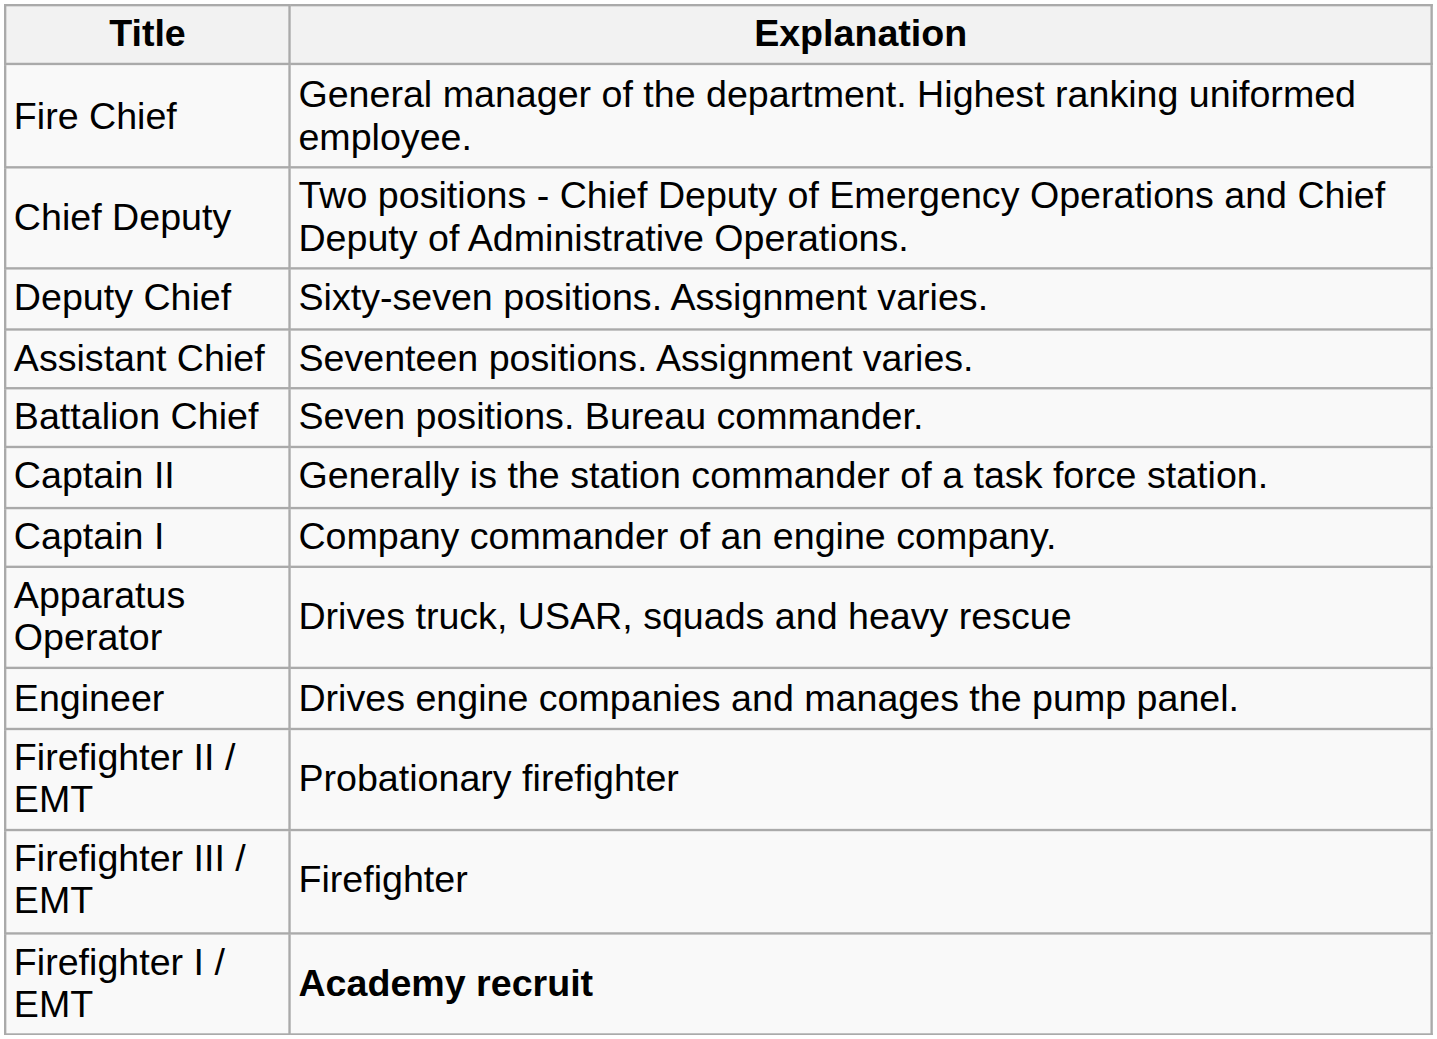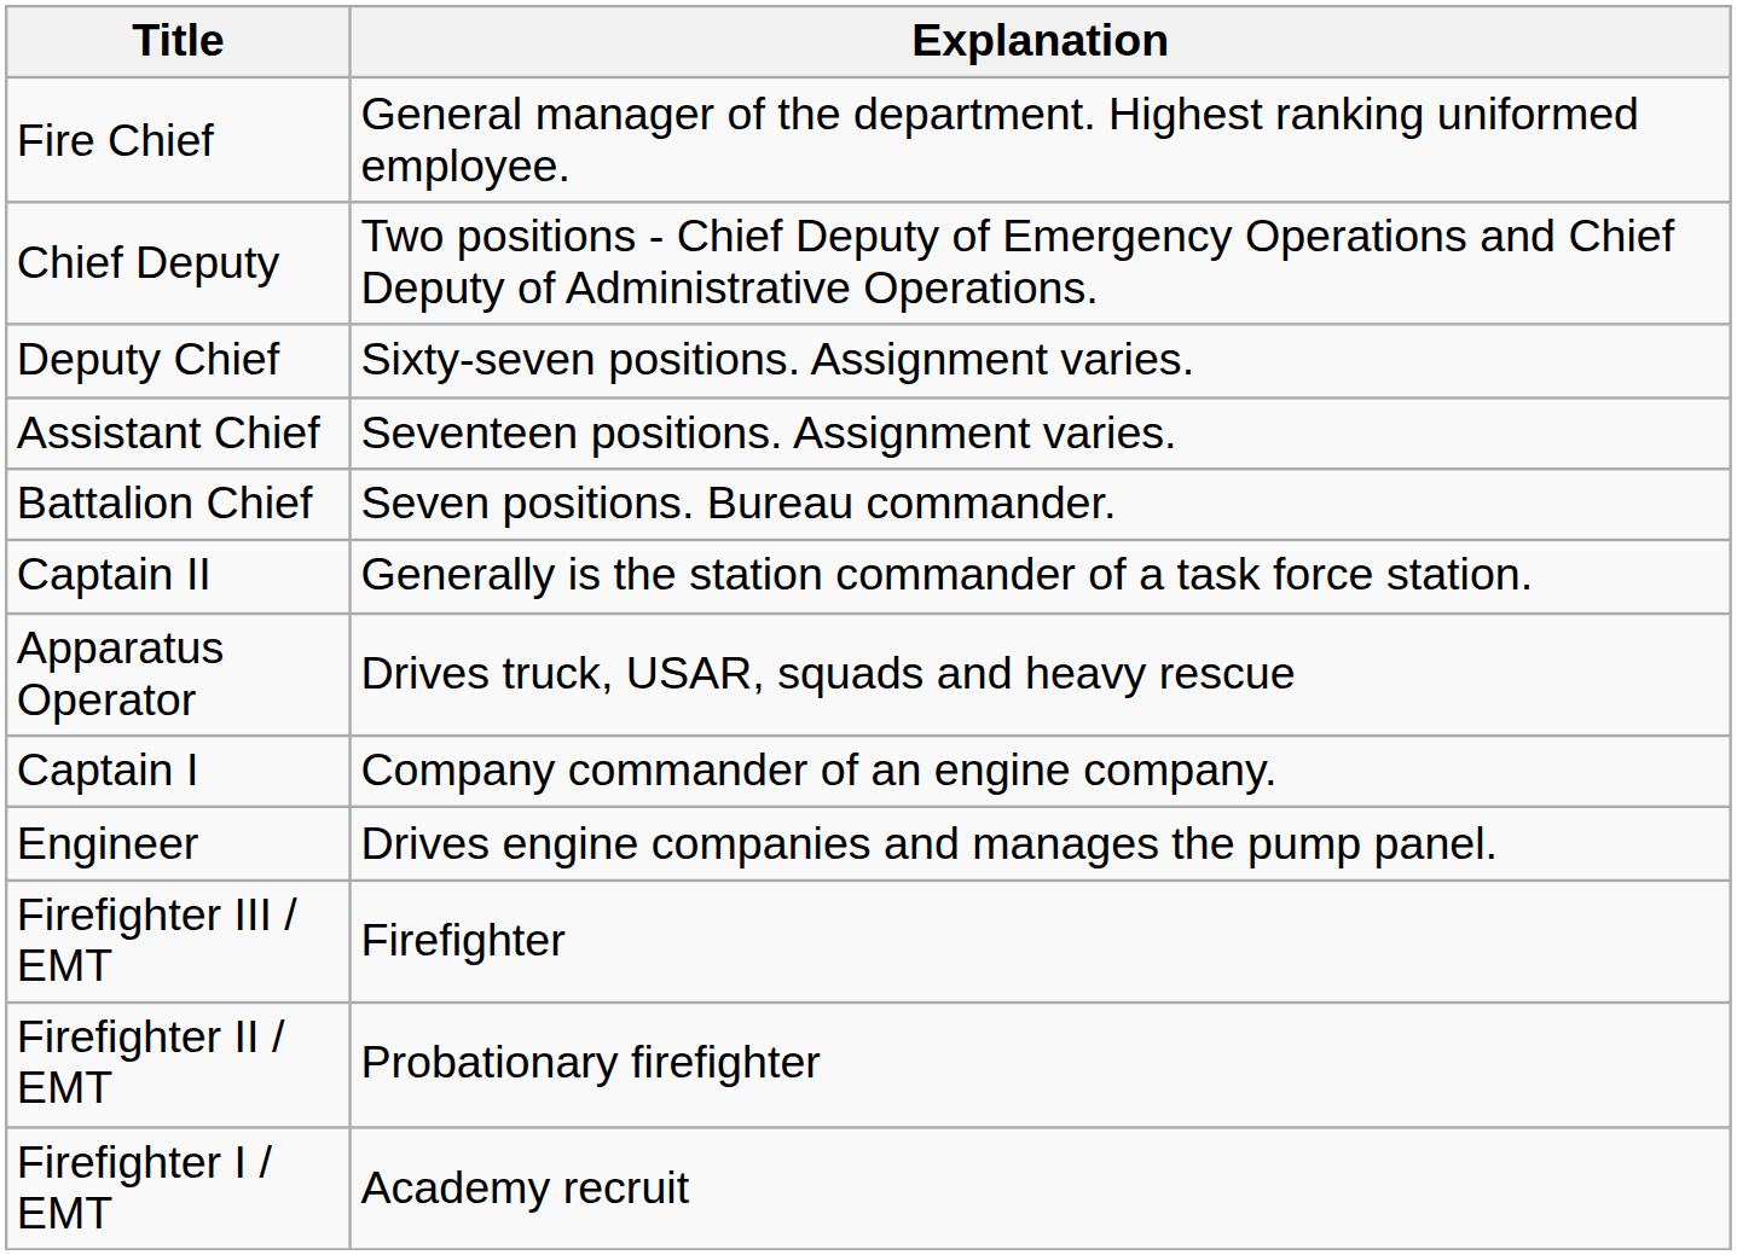 <table border="1" cellspacing="0" cellpadding="5" style="border-collapse:collapse;" class="wikitable">
 <tr>
 <th>Title</th>
 <th>Explanation</th>
 </tr>
 <tr>
 <td>Fire Chief</td>
 <td>General manager of the department. Highest ranking uniformed employee.</td>
 </tr>
 <tr>
 <td>Chief Deputy</td>
 <td>Two positions - Chief Deputy of Emergency Operations and Chief Deputy of Administrative Operations.</td>
 </tr>
 <tr>
 <td>Deputy Chief</td>
 <td>Sixty-seven positions. Assignment varies.</td>
 </tr>
 <tr>
 <td>Assistant Chief</td>
 <td>Seventeen positions. Assignment varies.</td>
 </tr>
 <tr>
 <td>Battalion Chief</td>
 <td>Seven positions. Bureau commander.</td>
 </tr>
 <tr>
 <td>Captain II</td>
 <td>Generally is the station commander of a task force station.</td>
 </tr>
 <tr>
+<td>Apparatus Operator</td>
+<td>Drives truck, USAR, squads and heavy rescue</td>
+</tr>
+<tr>
 <td>Captain I</td>
 <td>Company commander of an engine company.</td>
-</tr>
-<tr>
-<td>Apparatus Operator</td>
-<td>Drives truck, USAR, squads and heavy rescue</td>
 </tr>
 <tr>
 <td>Engineer</td>
 <td>Drives engine companies and manages the pump panel.</td>
 </tr>
 <tr>
+<td>Firefighter III / EMT</td>
+<td>Firefighter</td>
+</tr>
+<tr>
 <td>Firefighter II / EMT</td>
 <td>Probationary firefighter</td>
 </tr>
 <tr>
-<td>Firefighter III / EMT</td>
-<td>Firefighter</td>
-</tr>
-<tr>
 <td>Firefighter I / EMT</td>
-<td><strong>Academy recruit</strong></td>
+<td>Academy recruit</td>
 </tr>
 </table>
